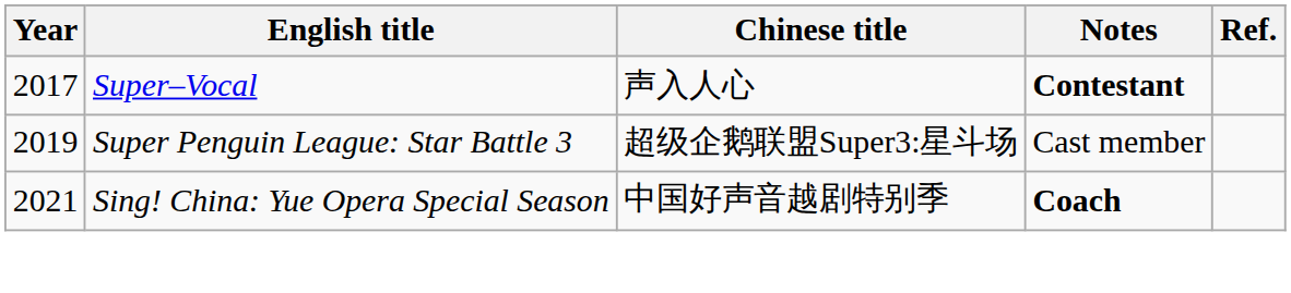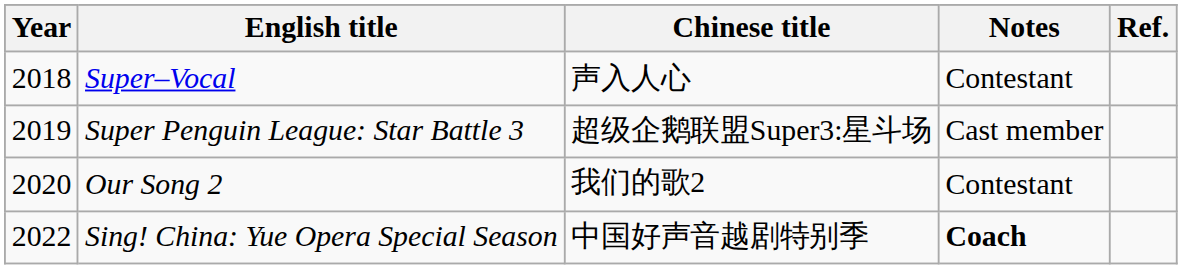 <table class="wikitable">
 <tr>
 <th>Year</th>
 <th>English title</th>
 <th>Chinese title</th>
 <th>Notes</th>
 <th>Ref.</th>
 </tr>
 <tr>
-<td>2017</td>
+<td>2018</td>
 <td><em><a href='#'>Super–Vocal</a></em></td>
 <td>声入人心</td>
-<td><strong>Contestant</strong></td>
+<td>Contestant</td>
 </tr>
 <tr>
 <td>2019</td>
 <td><em>Super Penguin League: Star Battle 3</em></td>
 <td>超级企鹅联盟Super3:星斗场</td>
 <td>Cast member</td>
 <td></td>
 </tr>
 <tr>
-<td>2021</td>
+<td>2020</td>
+<td><em>Our Song 2</em></td>
+<td>我们的歌2</td>
+<td>Contestant</td>
+<td></td>
+</tr>
+<tr>
+<td>2022</td>
 <td><em>Sing! China: Yue Opera Special Season</em></td>
 <td>中国好声音越剧特别季</td>
 <td><strong>Coach</strong></td>
 <td></td>
 </tr>
 </table>
